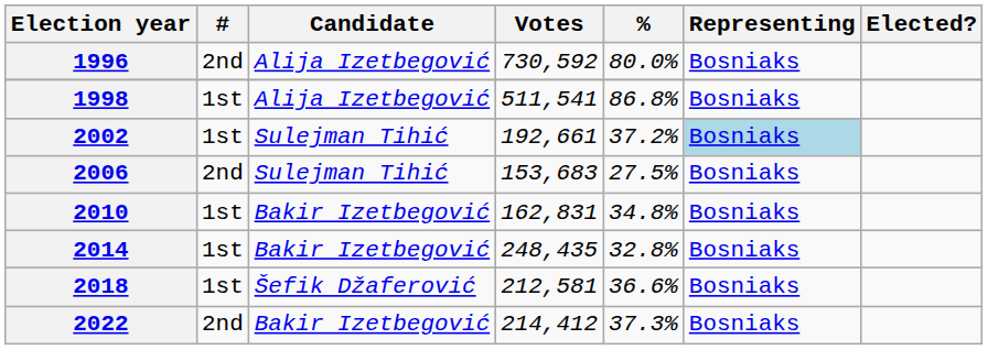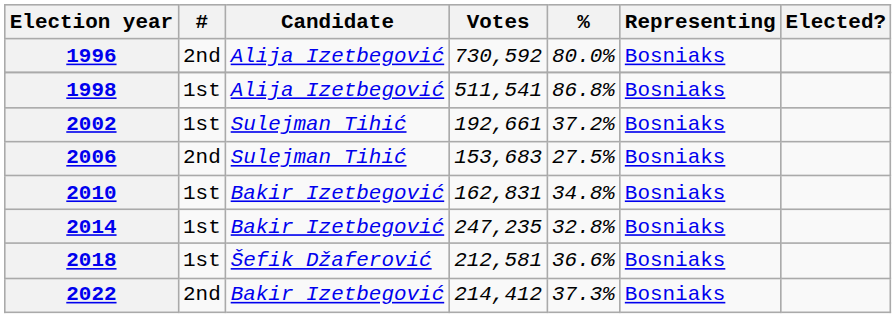 <table class="wikitable">
 <tr>
 <th>Election year</th>
 <th>#</th>
 <th>Candidate</th>
 <th>Votes</th>
 <th>%</th>
 <th>Representing</th>
 <th>Elected?</th>
 </tr>
 <tr>
 <th><a href='#'>1996</a></th>
 <td>2nd</td>
 <td><em><a href='#'>Alija Izetbegović</a></em></td>
 <td><em>730,592</em></td>
 <td><em>80.0%</em></td>
 <td><a href='#'>Bosniaks</a></td>
 <td></td>
 </tr>
 <tr>
 </tr>
 <tr>
 <th><a href='#'>1998</a></th>
 <td>1st</td>
 <td><em><a href='#'>Alija Izetbegović</a></em></td>
 <td><em>511,541</em></td>
 <td><em>86.8%</em></td>
 <td><a href='#'>Bosniaks</a></td>
 <td></td>
 </tr>
 <tr>
 <th><a href='#'>2002</a></th>
 <td>1st</td>
 <td><em><a href='#'>Sulejman Tihić</a></em></td>
 <td><em>192,661</em></td>
 <td><em>37.2%</em></td>
-<td style="background: lightblue;"><a href='#'>Bosniaks</a></td>
+<td><a href='#'>Bosniaks</a></td>
 <td></td>
 </tr>
 <tr>
 <th><a href='#'>2006</a></th>
 <td>2nd</td>
 <td><em><a href='#'>Sulejman Tihić</a></em></td>
 <td><em>153,683</em></td>
 <td><em>27.5%</em></td>
 <td><a href='#'>Bosniaks</a></td>
 <td></td>
 </tr>
 <tr>
 <th><a href='#'>2010</a></th>
 <td>1st</td>
 <td><em><a href='#'>Bakir Izetbegović</a></em></td>
 <td><em>162,831</em></td>
 <td><em>34.8%</em></td>
 <td><a href='#'>Bosniaks</a></td>
 <td></td>
 </tr>
 <tr>
 <th><a href='#'>2014</a></th>
 <td>1st</td>
 <td><em><a href='#'>Bakir Izetbegović</a></em></td>
-<td><em>248,435</em></td>
+<td><em>247,235</em></td>
 <td><em>32.8%</em></td>
 <td><a href='#'>Bosniaks</a></td>
 <td></td>
 </tr>
 <tr>
 <th><a href='#'>2018</a></th>
 <td>1st</td>
 <td><em><a href='#'>Šefik Džaferović</a></em></td>
 <td><em>212,581</em></td>
 <td><em>36.6%</em></td>
 <td><a href='#'>Bosniaks</a></td>
 <td></td>
 </tr>
 <tr>
 <th><a href='#'>2022</a></th>
 <td>2nd</td>
 <td><em><a href='#'>Bakir Izetbegović</a></em></td>
 <td><em>214,412</em></td>
 <td><em>37.3%</em></td>
 <td><a href='#'>Bosniaks</a></td>
 <td></td>
 </tr>
 </table>
